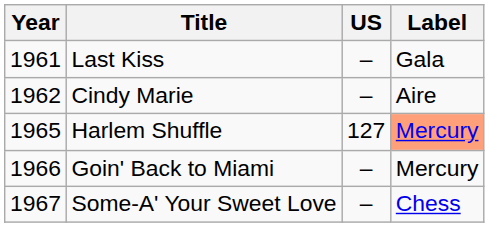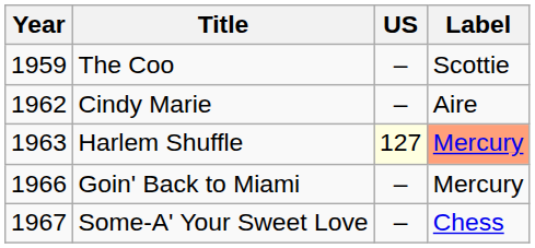 <table class="wikitable" style="text-align:center;">
 <tr>
 <th>Year</th>
 <th>Title</th>
 <th>US</th>
 <th>Label</th>
 </tr>
 <tr>
-<td>1961</td>
-<td style="text-align:left;">Last Kiss</td>
+<td>1959</td>
+<td style="text-align:left;">The Coo</td>
 <td>–</td>
-<td style="text-align:left;">Gala</td>
+<td style="text-align:left;">Scottie</td>
 </tr>
 <tr>
 <td>1962</td>
 <td style="text-align:left;">Cindy Marie</td>
 <td>–</td>
 <td style="text-align:left;">Aire</td>
 </tr>
 <tr>
-<td>1965</td>
+<td>1963</td>
 <td style="text-align:left;">Harlem Shuffle </td>
-<td>127</td>
+<td style="background: lightyellow;">127</td>
 <td style="background: lightsalmon; text-align:left;"><a href='#'>Mercury</a></td>
 </tr>
 <tr>
 <td>1966</td>
 <td style="text-align:left;">Goin' Back to Miami</td>
 <td>–</td>
 <td style="text-align:left;">Mercury</td>
 </tr>
 <tr>
 <td>1967</td>
 <td style="text-align:left;">Some-A' Your Sweet Love</td>
 <td>–</td>
 <td style="text-align:left;"><a href='#'>Chess</a></td>
 </tr>
 </table>
